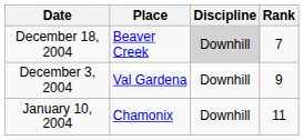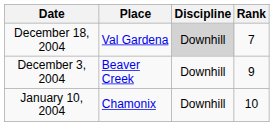 <table class="wikitable" width=40% style="font-size:100%; text-align:center;">
 <tr>
 <th>Date</th>
 <th>Place</th>
 <th>Discipline</th>
 <th>Rank</th>
 </tr>
 <tr>
 <td>December 18, 2004</td>
-<td align=left> <a href='#'>Beaver Creek</a></td>
+<td align=left> <a href='#'>Val Gardena</a></td>
 <td style="background: lightgrey;">Downhill</td>
 <td>7</td>
 </tr>
 <tr>
 <td>December 3, 2004</td>
-<td align=left> <a href='#'>Val Gardena</a></td>
+<td align=left> <a href='#'>Beaver Creek</a></td>
 <td>Downhill</td>
 <td>9</td>
 </tr>
 <tr>
 <td>January 10, 2004</td>
 <td align=left> <a href='#'>Chamonix</a></td>
 <td>Downhill</td>
-<td>11</td>
+<td>10</td>
 </tr>
 </table>
